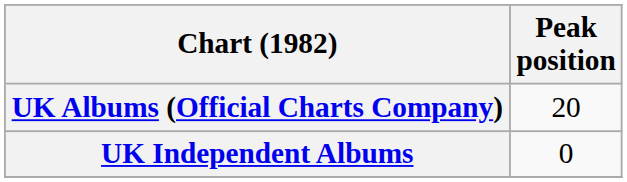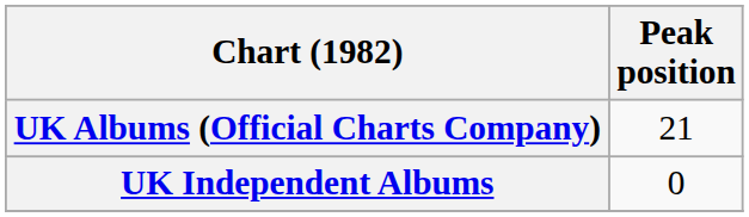 <table class="wikitable sortable plainrowheaders" style="text-align:center">
 <tr>
 <th scope="col">Chart (1982)</th>
 <th scope="col">Peak<br>position</th>
 </tr>
 <tr>
 <th scope="row"><a href='#'>UK Albums</a> (<a href='#'>Official Charts Company</a>)</th>
-<td>20</td>
+<td>21</td>
 </tr>
 <tr>
 <th scope="row"><a href='#'>UK Independent Albums</a></th>
 <td>0</td>
 </tr>
 <tr>
 </tr>
 </table>
